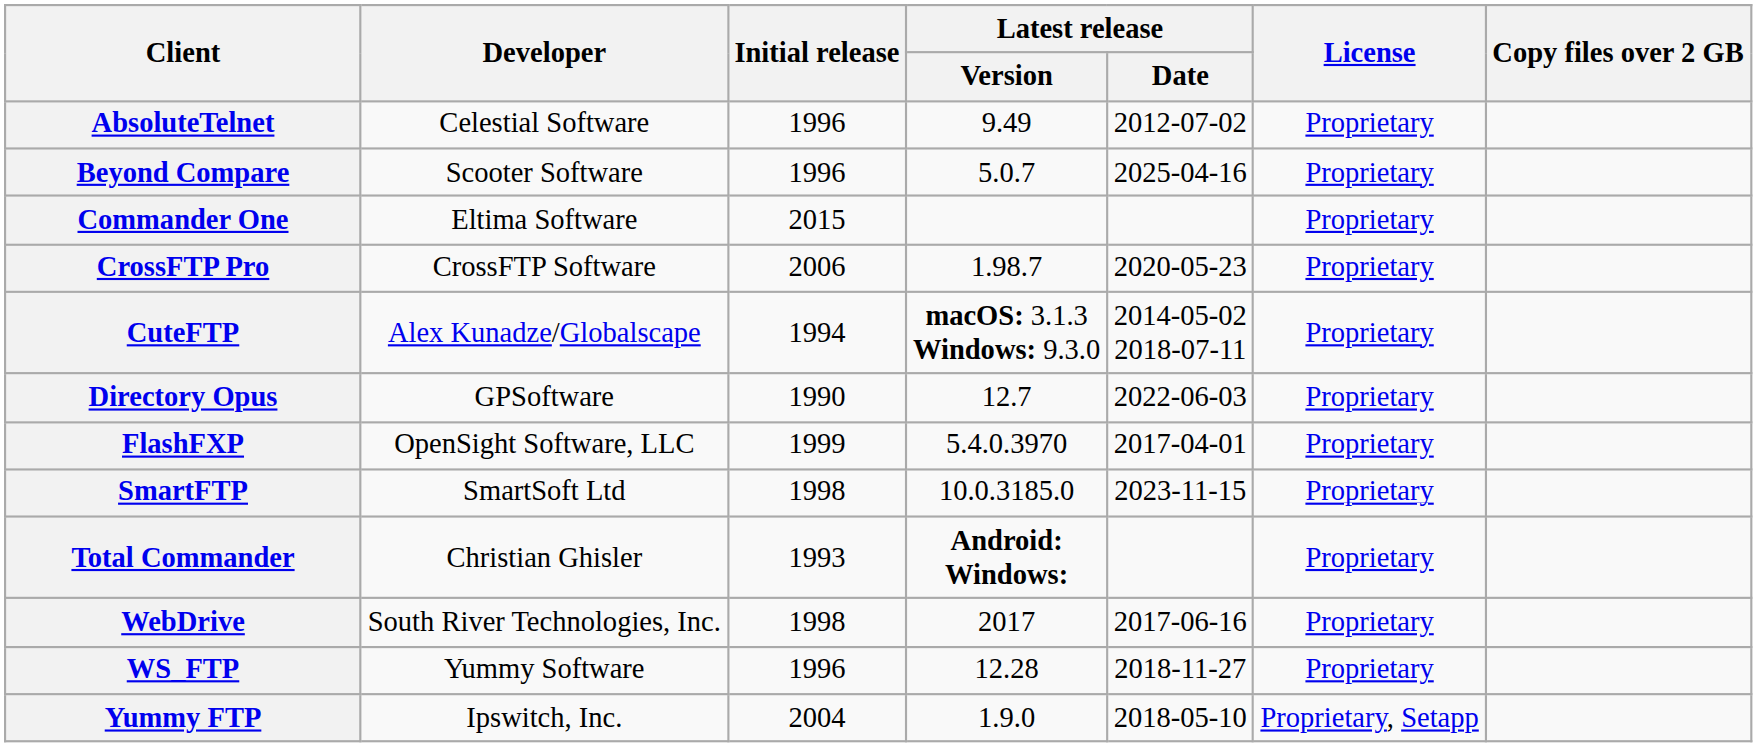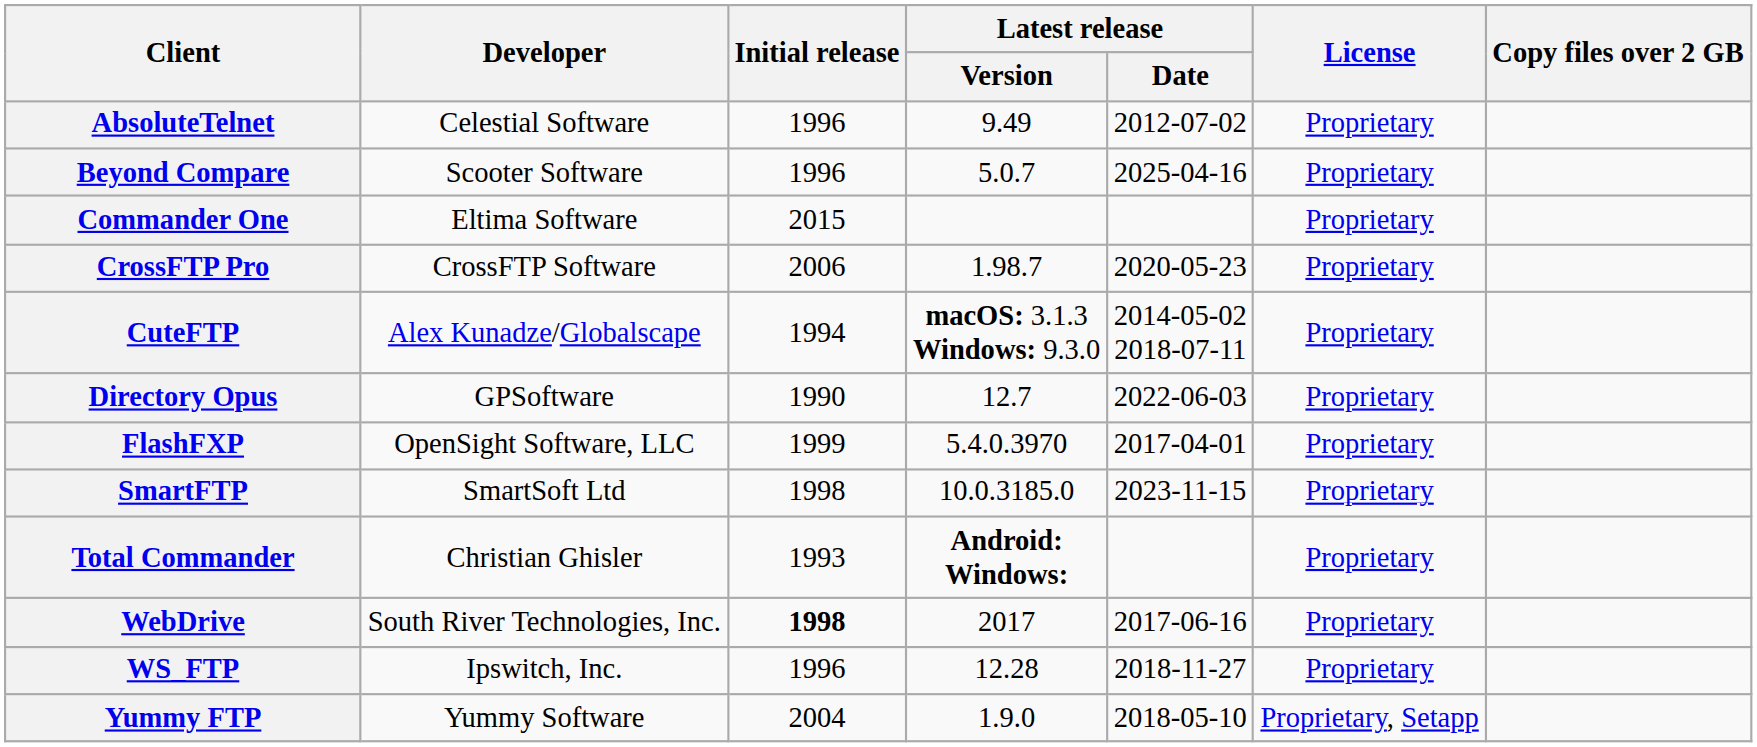 <table class="sortable wikitable" style="width: auto; table-layout: fixed; font-size: smaller; text-align: center;">
 <tr style="background: #ececec">
 <th rowspan="2" style="width:12em">Client</th>
 <th rowspan="2">Developer</th>
 <th rowspan="2">Initial release</th>
 <th colspan="2">Latest release</th>
 <th rowspan="2"><a href='#'>License</a></th>
 <th rowspan="2">Copy files over 2 GB</th>
 </tr>
 <tr>
 <th>Version </th>
 <th>Date </th>
 </tr>
 <tr>
 <th><a href='#'>AbsoluteTelnet</a></th>
 <td>Celestial Software</td>
 <td>1996</td>
 <td>9.49</td>
 <td>2012-07-02</td>
 <td><a href='#'>Proprietary</a></td>
 <td></td>
 </tr>
 <tr>
 <th><a href='#'>Beyond Compare</a></th>
 <td>Scooter Software</td>
 <td>1996</td>
 <td>5.0.7</td>
 <td>2025-04-16</td>
 <td><a href='#'>Proprietary</a></td>
 <td></td>
 </tr>
 <tr>
 <th><a href='#'>Commander One</a></th>
 <td>Eltima Software</td>
 <td>2015</td>
 <td></td>
 <td></td>
 <td><a href='#'>Proprietary</a></td>
 <td></td>
 </tr>
 <tr>
 <th><a href='#'>CrossFTP Pro</a></th>
 <td>CrossFTP Software</td>
 <td>2006</td>
 <td>1.98.7</td>
 <td>2020-05-23</td>
 <td><a href='#'>Proprietary</a></td>
 <td></td>
 </tr>
 <tr>
 <th><a href='#'>CuteFTP</a></th>
 <td><a href='#'>Alex Kunadze</a>/<a href='#'>Globalscape</a></td>
 <td>1994</td>
 <td><strong>macOS:</strong> 3.1.3<br><strong>Windows:</strong> 9.3.0</td>
 <td>2014-05-02<br>2018-07-11</td>
 <td><a href='#'>Proprietary</a></td>
 <td></td>
 </tr>
 <tr>
 <th><a href='#'>Directory Opus</a></th>
 <td>GPSoftware</td>
 <td>1990</td>
 <td>12.7</td>
 <td>2022-06-03</td>
 <td><a href='#'>Proprietary</a></td>
 <td></td>
 </tr>
 <tr>
 <th><a href='#'>FlashFXP</a></th>
 <td>OpenSight Software, LLC</td>
 <td>1999</td>
 <td>5.4.0.3970</td>
 <td>2017-04-01</td>
 <td><a href='#'>Proprietary</a></td>
 <td></td>
 </tr>
 <tr>
 <th><a href='#'>SmartFTP</a></th>
 <td>SmartSoft Ltd</td>
 <td>1998</td>
 <td>10.0.3185.0</td>
 <td>2023-11-15</td>
 <td><a href='#'>Proprietary</a></td>
 <td></td>
 </tr>
 <tr>
 <th><a href='#'>Total Commander</a></th>
 <td>Christian Ghisler</td>
 <td>1993</td>
 <td><strong>Android:</strong> <br><strong>Windows:</strong> </td>
 <td><br></td>
 <td><a href='#'>Proprietary</a></td>
 <td></td>
 </tr>
 <tr>
 <th><a href='#'>WebDrive</a></th>
 <td>South River Technologies, Inc.</td>
-<td>1998</td>
+<td><strong>1998</strong></td>
 <td>2017</td>
 <td>2017-06-16</td>
 <td><a href='#'>Proprietary</a></td>
 <td></td>
 </tr>
 <tr>
 <th><a href='#'>WS_FTP</a></th>
-<td>Yummy Software</td>
+<td>Ipswitch, Inc.</td>
 <td>1996</td>
 <td>12.28</td>
 <td>2018-11-27</td>
 <td><a href='#'>Proprietary</a></td>
 <td></td>
 </tr>
 <tr>
 <th><a href='#'>Yummy FTP</a></th>
-<td>Ipswitch, Inc.</td>
+<td>Yummy Software</td>
 <td>2004</td>
 <td>1.9.0</td>
 <td>2018-05-10</td>
 <td><a href='#'>Proprietary</a>, <a href='#'>Setapp</a></td>
 <td></td>
 </tr>
 </table>
